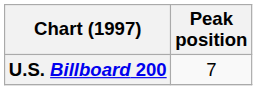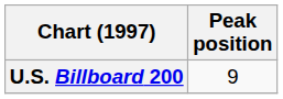 <table class="wikitable sortable plainrowheaders" style="text-align:center;">
 <tr>
 <th scope="col">Chart (1997)</th>
 <th scope="col">Peak<br>position</th>
 </tr>
 <tr>
 <th scope=row>U.S. <a href='#'><em>Billboard</em> 200</a></th>
-<td style="text-align:center;">7</td>
+<td style="text-align:center;">9</td>
 </tr>
 <tr>
 </tr>
 </table>
